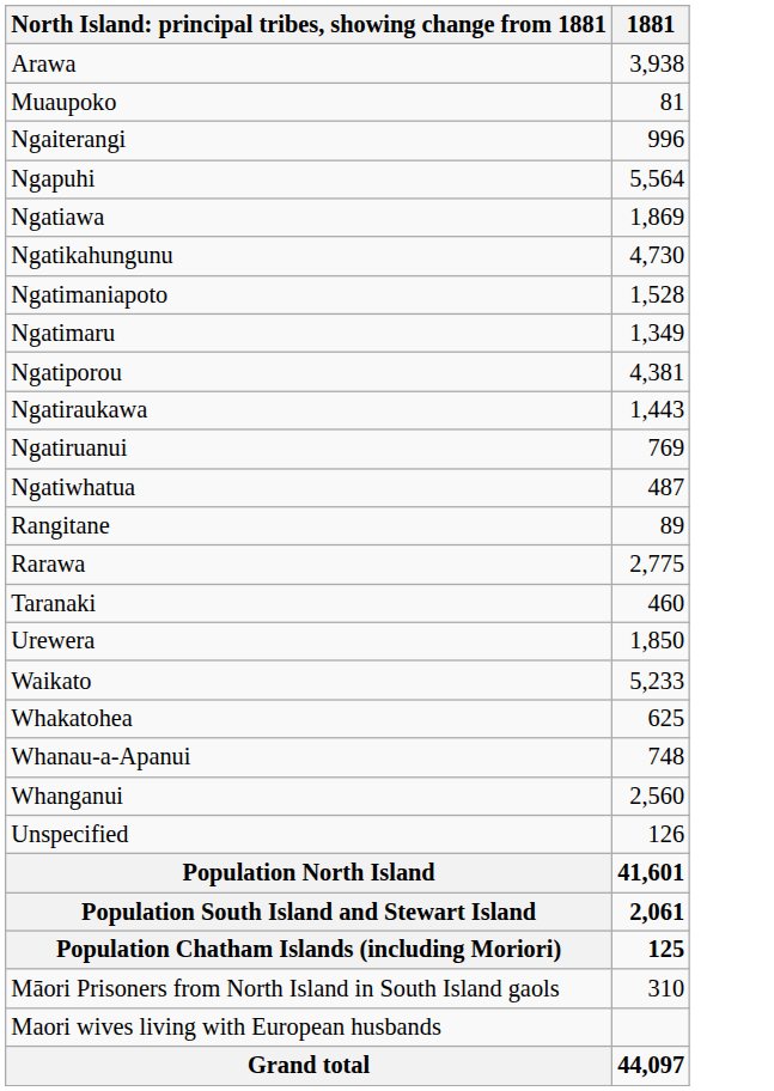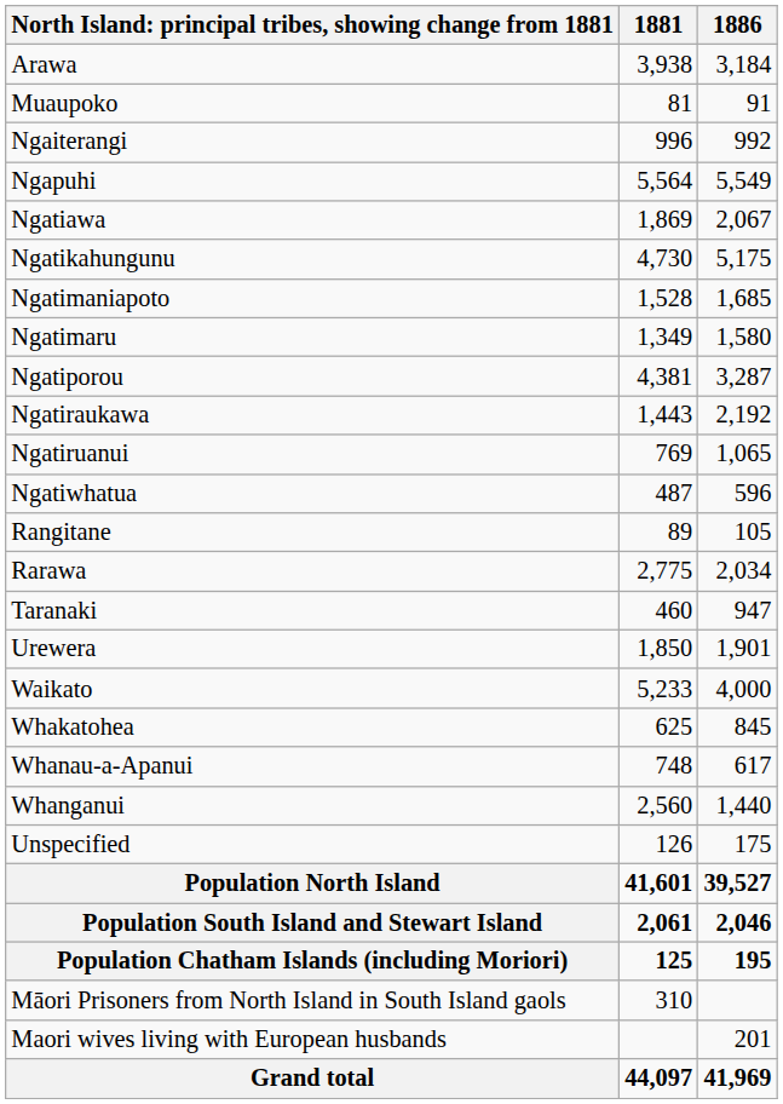 <table class="wikitable" style=text-align:right>
 <tr>
 <th>North Island: principal tribes, showing change from 1881</th>
 <th>1881</th>
+<th>1886</th>
 </tr>
 <tr>
 <td align="left">Arawa</td>
 <td>3,938</td>
+<td>3,184</td>
 </tr>
 <tr>
 <td align="left">Muaupoko</td>
 <td>81</td>
+<td>91</td>
 </tr>
 <tr>
 <td align="left">Ngaiterangi</td>
 <td>996</td>
+<td>992</td>
 </tr>
 <tr>
 <td align="left">Ngapuhi</td>
 <td>5,564</td>
+<td>5,549</td>
 </tr>
 <tr>
 <td align="left">Ngatiawa</td>
 <td>1,869</td>
+<td>2,067</td>
 </tr>
 <tr>
 <td align="left">Ngatikahungunu</td>
 <td>4,730</td>
+<td>5,175</td>
 </tr>
 <tr>
 <td align="left">Ngatimaniapoto</td>
 <td>1,528</td>
+<td>1,685</td>
 </tr>
 <tr>
 <td align="left">Ngatimaru</td>
 <td>1,349</td>
+<td>1,580</td>
 </tr>
 <tr>
 <td align="left">Ngatiporou</td>
 <td>4,381</td>
+<td>3,287</td>
 </tr>
 <tr>
 <td align="left">Ngatiraukawa</td>
 <td>1,443</td>
+<td>2,192</td>
 </tr>
 <tr>
 <td align="left">Ngatiruanui</td>
 <td>769</td>
+<td>1,065</td>
 </tr>
 <tr>
 <td align="left">Ngatiwhatua</td>
 <td>487</td>
+<td>596</td>
 </tr>
 <tr>
 <td align="left">Rangitane</td>
 <td>89</td>
+<td>105</td>
 </tr>
 <tr>
 <td align="left">Rarawa</td>
 <td>2,775</td>
+<td>2,034</td>
 </tr>
 <tr>
 <td align="left">Taranaki</td>
 <td>460</td>
+<td>947</td>
 </tr>
 <tr>
 <td align="left">Urewera</td>
 <td>1,850</td>
+<td>1,901</td>
 </tr>
 <tr>
 <td align="left">Waikato</td>
 <td>5,233</td>
+<td>4,000</td>
 </tr>
 <tr>
 <td align="left">Whakatohea</td>
 <td>625</td>
+<td>845</td>
 </tr>
 <tr>
 <td align="left">Whanau-a-Apanui</td>
 <td>748</td>
+<td>617</td>
 </tr>
 <tr>
 <td align="left">Whanganui</td>
 <td>2,560</td>
+<td>1,440</td>
 </tr>
 <tr>
 <td align="left">Unspecified</td>
 <td>126</td>
+<td>175</td>
 </tr>
 <tr>
 <th>Population North Island</th>
 <td><strong>41,601</strong></td>
+<td><strong>39,527</strong></td>
 </tr>
 <tr>
 <th>Population South Island and Stewart Island</th>
 <td><strong>2,061</strong></td>
+<td><strong>2,046</strong></td>
 </tr>
 <tr>
 <th>Population Chatham Islands (including Moriori)</th>
 <td><strong>125</strong></td>
+<td><strong>195</strong></td>
 </tr>
 <tr>
 <td align="left">Māori Prisoners from North Island in South Island gaols</td>
 <td>310</td>
+<td></td>
 </tr>
 <tr>
 <td align="left">Maori wives living with European husbands</td>
 <td></td>
+<td>201</td>
 </tr>
 <tr>
 <th>Grand total</th>
 <td><strong>44,097</strong></td>
+<td><strong>41,969</strong></td>
 </tr>
 </table>
